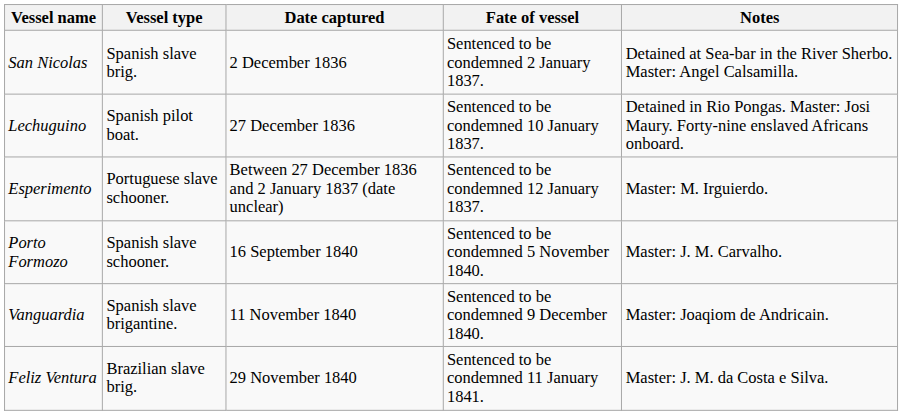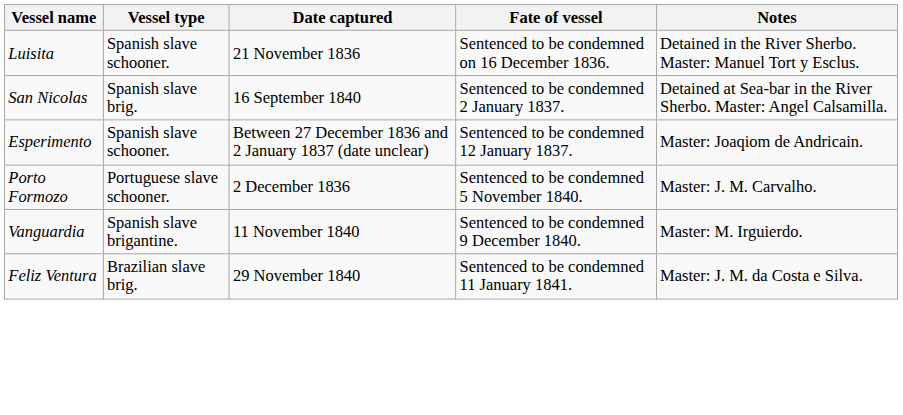 <table class="wikitable">
 <tr>
 <th>Vessel name</th>
 <th>Vessel type</th>
 <th>Date captured</th>
 <th>Fate of vessel</th>
 <th>Notes</th>
 </tr>
 <tr>
+<td><em>Luisita</em></td>
+<td>Spanish slave schooner.</td>
+<td>21 November 1836</td>
+<td>Sentenced to be condemned on 16 December 1836.  </td>
+<td>Detained in the River Sherbo. Master: Manuel Tort y Esclus.</td>
+</tr>
+<tr>
 <td><em>San Nicolas</em></td>
 <td>Spanish slave brig.</td>
-<td>2 December 1836</td>
+<td>16 September 1840</td>
 <td>Sentenced to be condemned 2 January 1837.</td>
 <td>Detained at Sea-bar in the River Sherbo. Master: Angel Calsamilla.</td>
 </tr>
 <tr>
-<td><em>Lechuguino</em></td>
-<td>Spanish pilot boat.</td>
-<td>27 December 1836</td>
-<td>Sentenced to be condemned 10 January 1837.  </td>
-<td>Detained in Rio Pongas. Master: Josi Maury. Forty-nine enslaved Africans onboard.</td>
-</tr>
-<tr>
 <td><em>Esperimento</em></td>
-<td>Portuguese slave schooner.</td>
+<td>Spanish slave schooner.</td>
 <td>Between 27 December 1836 and 2 January 1837 (date unclear)</td>
 <td>Sentenced to be condemned 12 January 1837.</td>
-<td>Master: M. Irguierdo.</td>
+<td>Master: Joaqiom de Andricain.</td>
 </tr>
 <tr>
 <td><em>Porto Formozo</em></td>
-<td>Spanish slave schooner.</td>
-<td>16 September 1840</td>
+<td>Portuguese slave schooner.</td>
+<td>2 December 1836</td>
 <td>Sentenced to be condemned 5 November 1840.</td>
 <td>Master: J. M. Carvalho.</td>
 </tr>
 <tr>
 <td><em>Vanguardia</em></td>
 <td>Spanish slave brigantine.</td>
 <td>11 November 1840</td>
 <td>Sentenced to be condemned 9 December 1840.</td>
-<td>Master: Joaqiom de Andricain.</td>
+<td>Master: M. Irguierdo.</td>
 </tr>
 <tr>
 <td><em>Feliz Ventura</em></td>
 <td>Brazilian slave brig.</td>
 <td>29 November 1840</td>
 <td>Sentenced to be condemned 11 January 1841.</td>
 <td>Master: J. M. da Costa e Silva.</td>
 </tr>
 </table>
